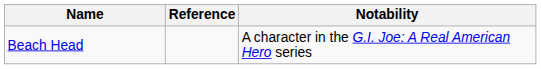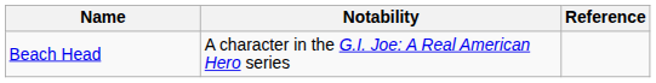 <table class="wikitable sortable" style="width:70%">
 <tr>
 <th width="180">Name</th>
+<th>Notability</th>
 <th width="10" class="unsortable">Reference</th>
-<th>Notability</th>
 </tr>
 <tr>
 <td><a href='#'>Beach Head</a></td>
+<td>A character in the <em><a href='#'>G.I. Joe: A Real American Hero</a></em> series</td>
 <td align="center"></td>
-<td>A character in the <em><a href='#'>G.I. Joe: A Real American Hero</a></em> series</td>
 </tr>
 </table>
